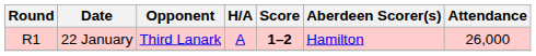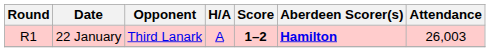 <table class="wikitable" style="text-align:center">
 <tr>
 <th>Round</th>
 <th>Date</th>
 <th>Opponent</th>
 <th>H/A</th>
 <th>Score</th>
 <th>Aberdeen Scorer(s)</th>
 <th>Attendance</th>
 </tr>
 <tr bgcolor=#FFCCCC>
 <td>R1</td>
 <td align=left>22 January</td>
 <td align=left><a href='#'>Third Lanark</a></td>
 <td><a href='#'>A</a></td>
 <td><strong>1–2</strong></td>
-<td align=left><a href='#'>Hamilton</a></td>
-<td>26,000</td>
+<td align=left><strong><a href='#'>Hamilton</a></strong></td>
+<td>26,003</td>
 </tr>
 <tr>
 </tr>
 </table>
